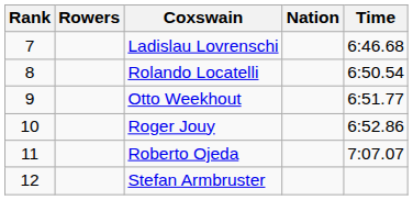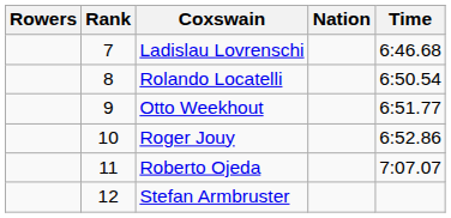 <table class="wikitable sortable" style="text-align:center">
 <tr>
+<th>Rowers</th>
 <th>Rank</th>
-<th>Rowers</th>
 <th>Coxswain</th>
 <th>Nation</th>
 <th>Time</th>
 </tr>
 <tr>
+<td align=left></td>
 <td>7</td>
-<td align=left></td>
 <td align=left><a href='#'>Ladislau Lovrenschi</a></td>
 <td align=left></td>
 <td>6:46.68</td>
 </tr>
 <tr>
+<td align=left></td>
 <td>8</td>
-<td align=left></td>
 <td align=left><a href='#'>Rolando Locatelli</a></td>
 <td align=left></td>
 <td>6:50.54</td>
 </tr>
 <tr>
+<td align=left></td>
 <td>9</td>
-<td align=left></td>
 <td align=left><a href='#'>Otto Weekhout</a></td>
 <td align=left></td>
 <td>6:51.77</td>
 </tr>
 <tr>
+<td align=left></td>
 <td>10</td>
-<td align=left></td>
 <td align=left><a href='#'>Roger Jouy</a></td>
 <td align=left></td>
 <td>6:52.86</td>
 </tr>
 <tr>
+<td align=left></td>
 <td>11</td>
-<td align=left></td>
 <td align=left><a href='#'>Roberto Ojeda</a></td>
 <td align=left></td>
 <td>7:07.07</td>
 </tr>
 <tr>
+<td align=left></td>
 <td>12</td>
-<td align=left></td>
 <td align=left><a href='#'>Stefan Armbruster</a></td>
 <td align=left></td>
 <td data-sort-value=9:99.99></td>
 </tr>
 </table>
